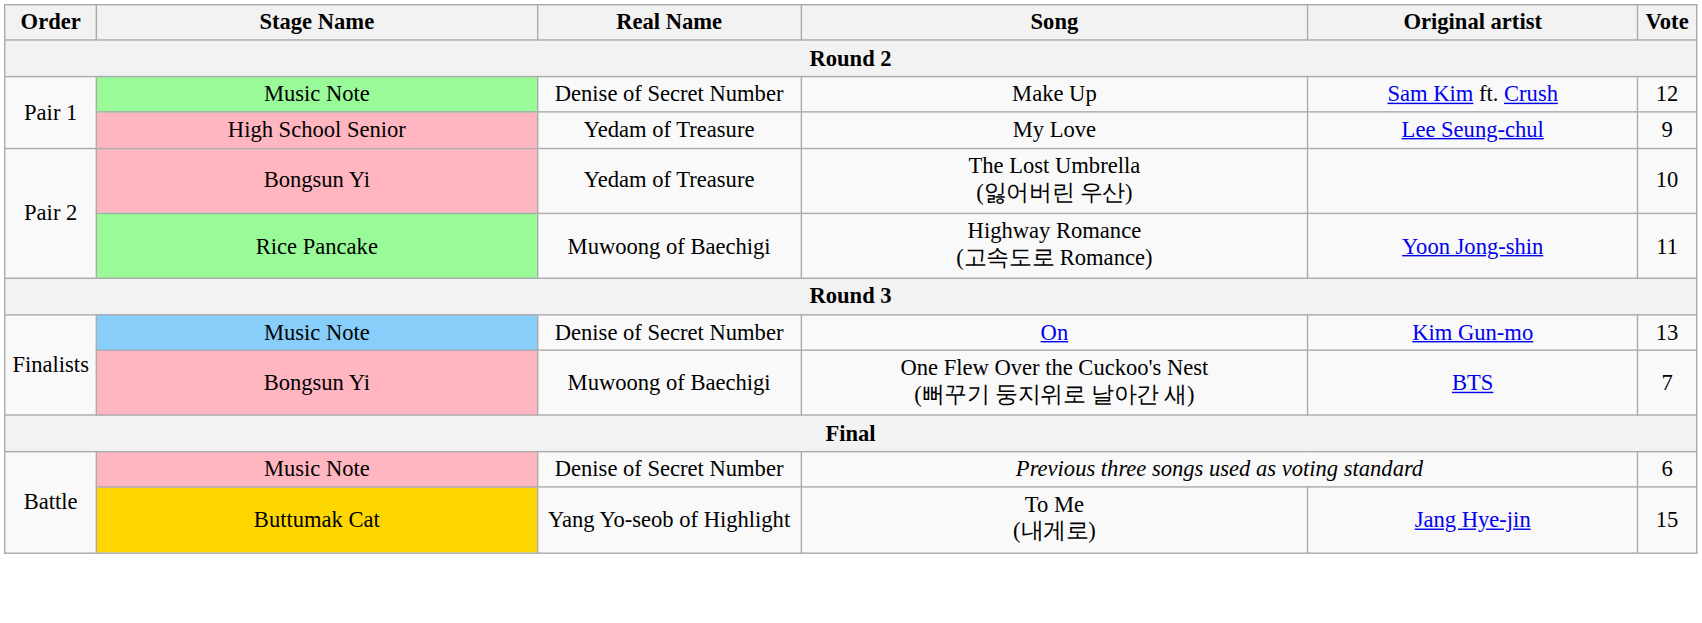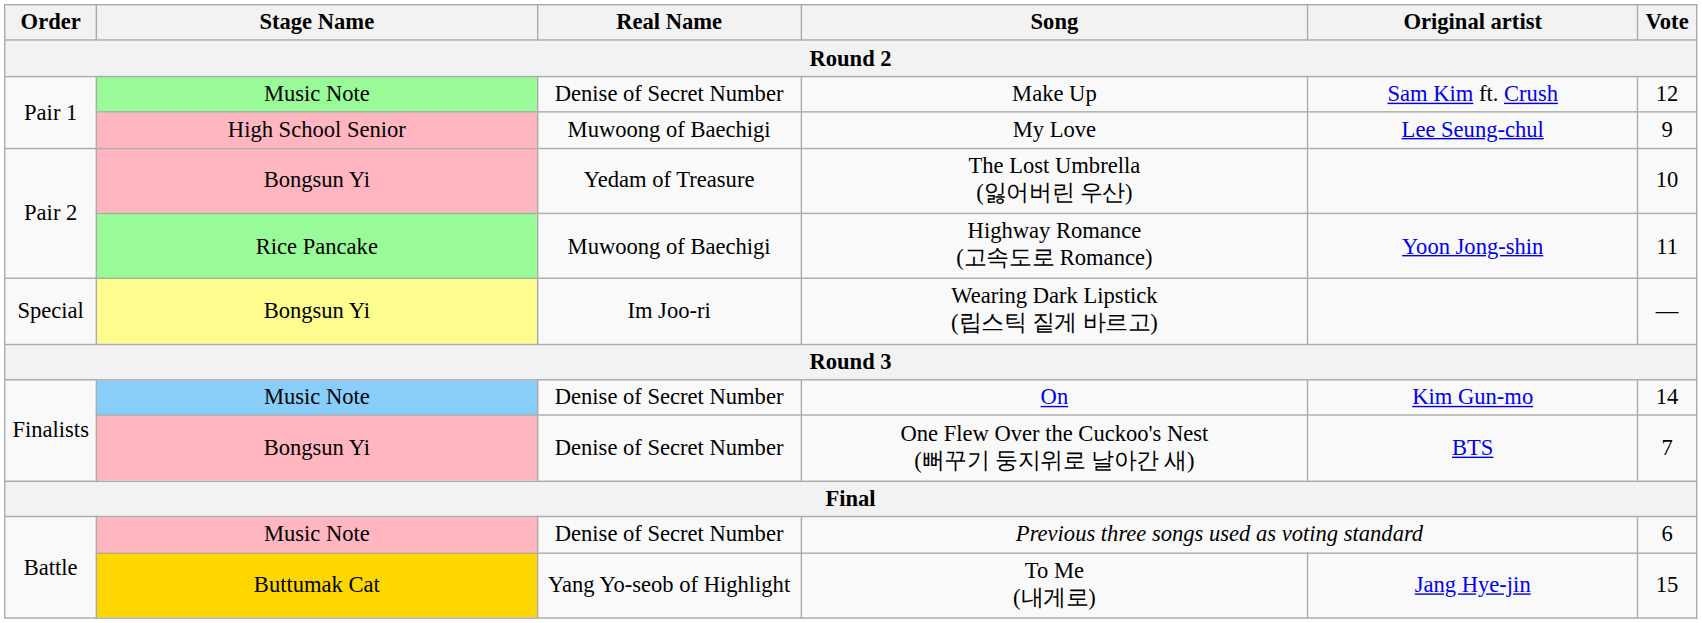 <table class="wikitable" style="text-align:center; width:95%;">
 <tr>
 <th style="width:1%;">Order</th>
 <th style="width:20%;">Stage Name</th>
 <th style="width:12%;">Real Name</th>
 <th style="width:23%;">Song</th>
 <th style="width:15%;">Original artist</th>
 <th style="width:1%;">Vote</th>
 </tr>
 <tr>
 <th colspan=6>Round 2</th>
 </tr>
 <tr>
 <td rowspan=2>Pair 1</td>
 <td bgcolor="palegreen">Music Note</td>
 <td>Denise of Secret Number</td>
 <td>Make Up</td>
 <td><a href='#'>Sam Kim</a> ft. <a href='#'>Crush</a></td>
 <td>12</td>
 </tr>
 <tr>
 <td bgcolor="lightpink">High School Senior</td>
-<td>Yedam of Treasure</td>
+<td>Muwoong of Baechigi</td>
 <td>My Love</td>
 <td><a href='#'>Lee Seung-chul</a></td>
 <td>9</td>
 </tr>
 <tr>
 <td rowspan=2>Pair 2</td>
 <td bgcolor="lightpink">Bongsun Yi</td>
 <td>Yedam of Treasure</td>
 <td>The Lost Umbrella<br>(잃어버린 우산)</td>
 <td></td>
 <td>10</td>
 </tr>
 <tr>
 <td bgcolor="palegreen">Rice Pancake</td>
 <td>Muwoong of Baechigi</td>
 <td>Highway Romance<br>(고속도로 Romance)</td>
 <td><a href='#'>Yoon Jong-shin</a></td>
 <td>11</td>
 </tr>
 <tr>
+<td>Special</td>
+<td bgcolor="#FDFC8F">Bongsun Yi</td>
+<td>Im Joo-ri</td>
+<td>Wearing Dark Lipstick<br>(립스틱 짙게 바르고)</td>
+<td></td>
+<td>—</td>
+</tr>
+<tr>
 <th colspan=6>Round 3</th>
 </tr>
 <tr>
 <td rowspan=2>Finalists</td>
 <td bgcolor="lightskyblue">Music Note</td>
 <td>Denise of Secret Number</td>
 <td><a href='#'>On</a></td>
 <td><a href='#'>Kim Gun-mo</a></td>
-<td>13</td>
+<td>14</td>
 </tr>
 <tr>
 <td bgcolor="lightpink">Bongsun Yi</td>
-<td>Muwoong of Baechigi</td>
+<td>Denise of Secret Number</td>
 <td>One Flew Over the Cuckoo's Nest<br>(뻐꾸기 둥지위로 날아간 새)</td>
 <td><a href='#'>BTS</a></td>
 <td>7</td>
 </tr>
 <tr>
 <th colspan=6>Final</th>
 </tr>
 <tr>
 <td rowspan=2>Battle</td>
 <td bgcolor="lightpink">Music Note</td>
 <td>Denise of Secret Number</td>
 <td colspan=2><em>Previous three songs used as voting standard</em></td>
 <td>6</td>
 </tr>
 <tr>
 <td bgcolor="gold">Buttumak Cat</td>
 <td>Yang Yo-seob of Highlight</td>
 <td>To Me<br>(내게로)</td>
 <td><a href='#'>Jang Hye-jin</a></td>
 <td>15</td>
 </tr>
 </table>
